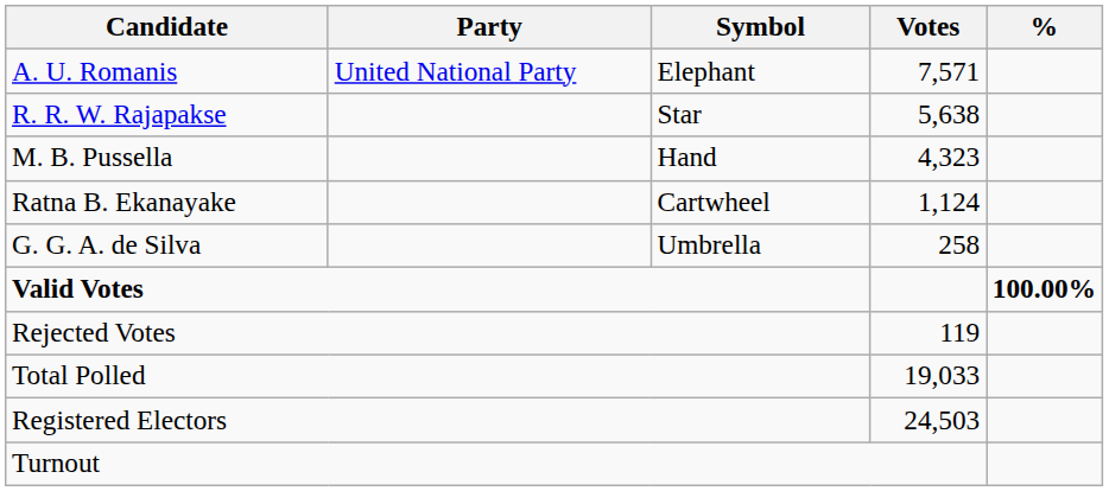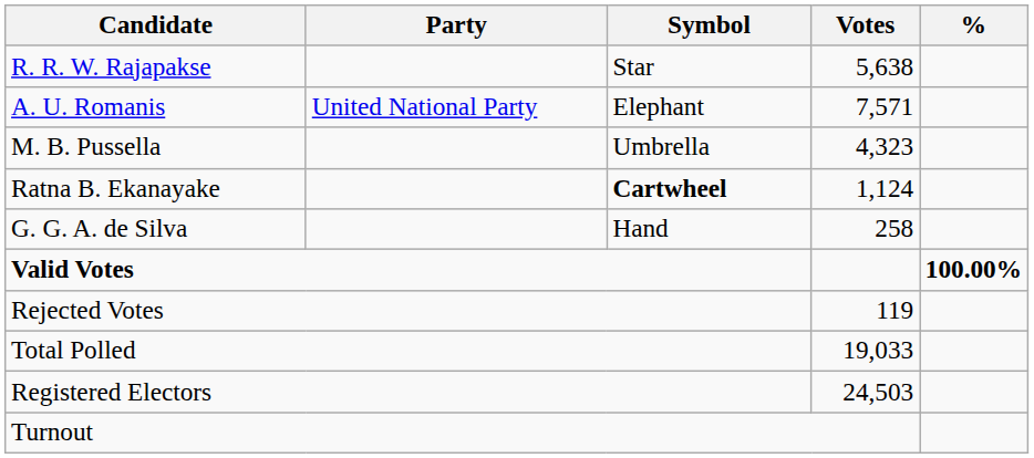 <table class="wikitable" border="1" style="text-align:right;">
 <tr>
 <th align=left width="180">Candidate</th>
 <th align=left width="180">Party</th>
 <th align=left width="120">Symbol</th>
 <th align=left width="60">Votes</th>
 <th align=left width="60">%</th>
 </tr>
 <tr>
+<td align=left><a href='#'>R. R. W. Rajapakse</a></td>
+<td align=left></td>
+<td align=left>Star</td>
+<td>5,638</td>
+<td></td>
+</tr>
+<tr>
 <td align=left><a href='#'>A. U. Romanis</a></td>
 <td align=left><a href='#'>United National Party</a></td>
 <td align=left>Elephant</td>
 <td>7,571</td>
 <td></td>
 </tr>
 <tr>
-<td align=left><a href='#'>R. R. W. Rajapakse</a></td>
-<td align=left></td>
-<td align=left>Star</td>
-<td>5,638</td>
-<td></td>
-</tr>
-<tr>
 <td align=left>M. B. Pussella</td>
 <td align=left></td>
-<td align=left>Hand</td>
+<td align=left>Umbrella</td>
 <td>4,323</td>
 <td></td>
 </tr>
 <tr>
 <td align=left>Ratna B. Ekanayake</td>
 <td align=left></td>
-<td align=left>Cartwheel</td>
+<td align=left><strong>Cartwheel</strong></td>
 <td>1,124</td>
 <td></td>
 </tr>
 <tr>
 <td align=left>G. G. A. de Silva</td>
 <td align=left></td>
-<td align=left>Umbrella</td>
+<td align=left>Hand</td>
 <td>258</td>
 <td></td>
 </tr>
 <tr>
 <td align=left colspan=3><strong>Valid Votes</strong></td>
 <td><strong> </strong></td>
 <td><strong>100.00%</strong></td>
 </tr>
 <tr>
 <td align=left colspan=3>Rejected Votes</td>
 <td>119</td>
 <td></td>
 </tr>
 <tr>
 <td align=left colspan=3>Total Polled</td>
 <td>19,033</td>
 <td></td>
 </tr>
 <tr>
 <td align=left colspan=3>Registered Electors</td>
 <td>24,503</td>
 <td></td>
 </tr>
 <tr>
 <td align=left colspan=4>Turnout</td>
 <td></td>
 </tr>
 </table>
